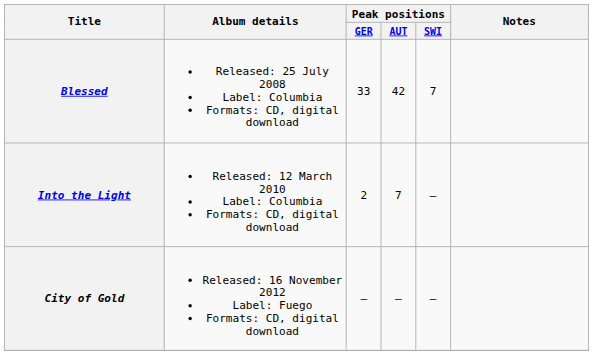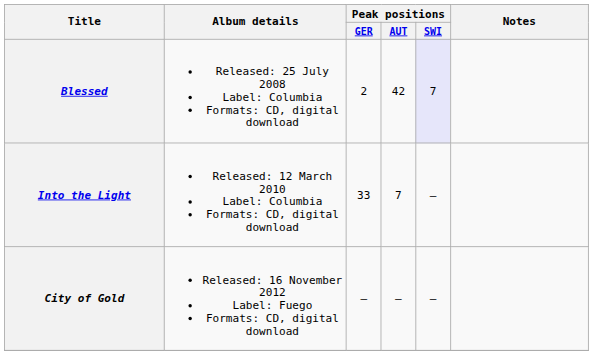 <table class="wikitable plainrowheaders" style="text-align:center;" border="1">
 <tr>
 <th scope="col" rowspan="2" style="width:14em;">Title</th>
 <th scope="col" rowspan="2" style="width:16em;">Album details</th>
 <th scope="col" colspan="3">Peak positions</th>
 <th scope="col" rowspan="2" style="width:12em;">Notes</th>
 </tr>
 <tr>
 <th scope="col" style="width:3em;font-size:90%;"><a href='#'>GER</a><br></th>
 <th scope="col" style="width:3em;font-size:90%;"><a href='#'>AUT</a><br></th>
 <th scope="col" style="width:3em;font-size:90%;"><a href='#'>SWI</a><br></th>
 </tr>
 <tr |->
 <th scope="row"><em><a href='#'>Blessed</a></em></th>
 <td><br><ul><li>Released: 25 July 2008</li><li>Label: Columbia</li><li>Formats: CD, digital download</li></ul></td>
-<td align="center" >33</td>
+<td align="center" >2</td>
 <td align="center" >42</td>
-<td align="center" >7</td>
+<td align="center"  style="background: lavender;">7</td>
 <td><br></td>
 </tr>
 <tr>
 <th scope="row"><em><a href='#'>Into the Light</a></em></th>
 <td><br><ul><li>Released: 12 March 2010</li><li>Label: Columbia</li><li>Formats: CD, digital download</li></ul></td>
-<td align="center" >2</td>
+<td align="center" >33</td>
 <td align="center" >7</td>
 <td align="center" >—</td>
 <td><br></td>
 </tr>
 <tr>
 <th scope="row"><em>City of Gold</em></th>
 <td><br><ul><li>Released: 16 November 2012</li><li>Label: Fuego</li><li>Formats: CD, digital download</li></ul></td>
 <td align="center" >—</td>
 <td align="center" >—</td>
 <td align="center" >—</td>
 <td><br></td>
 </tr>
 <tr>
 </tr>
 </table>
